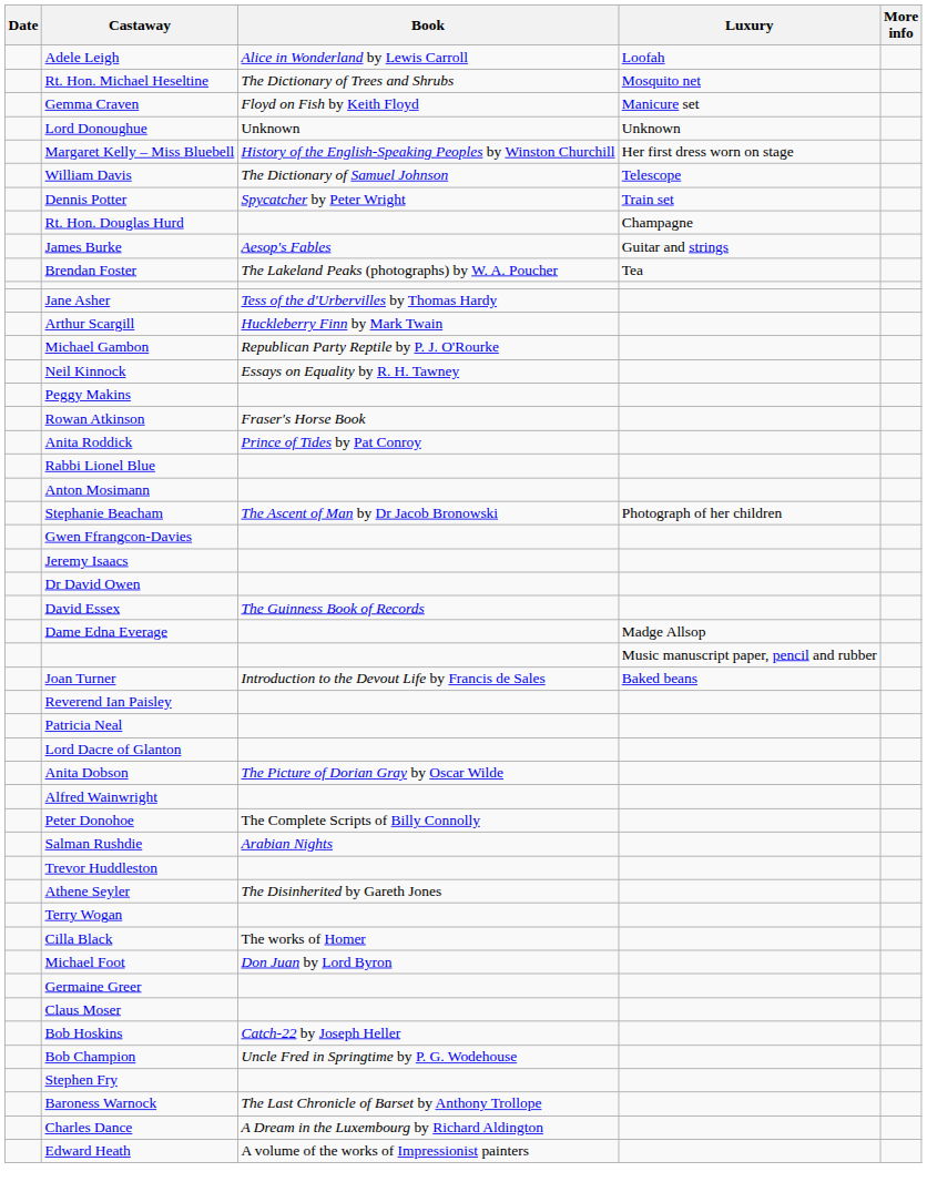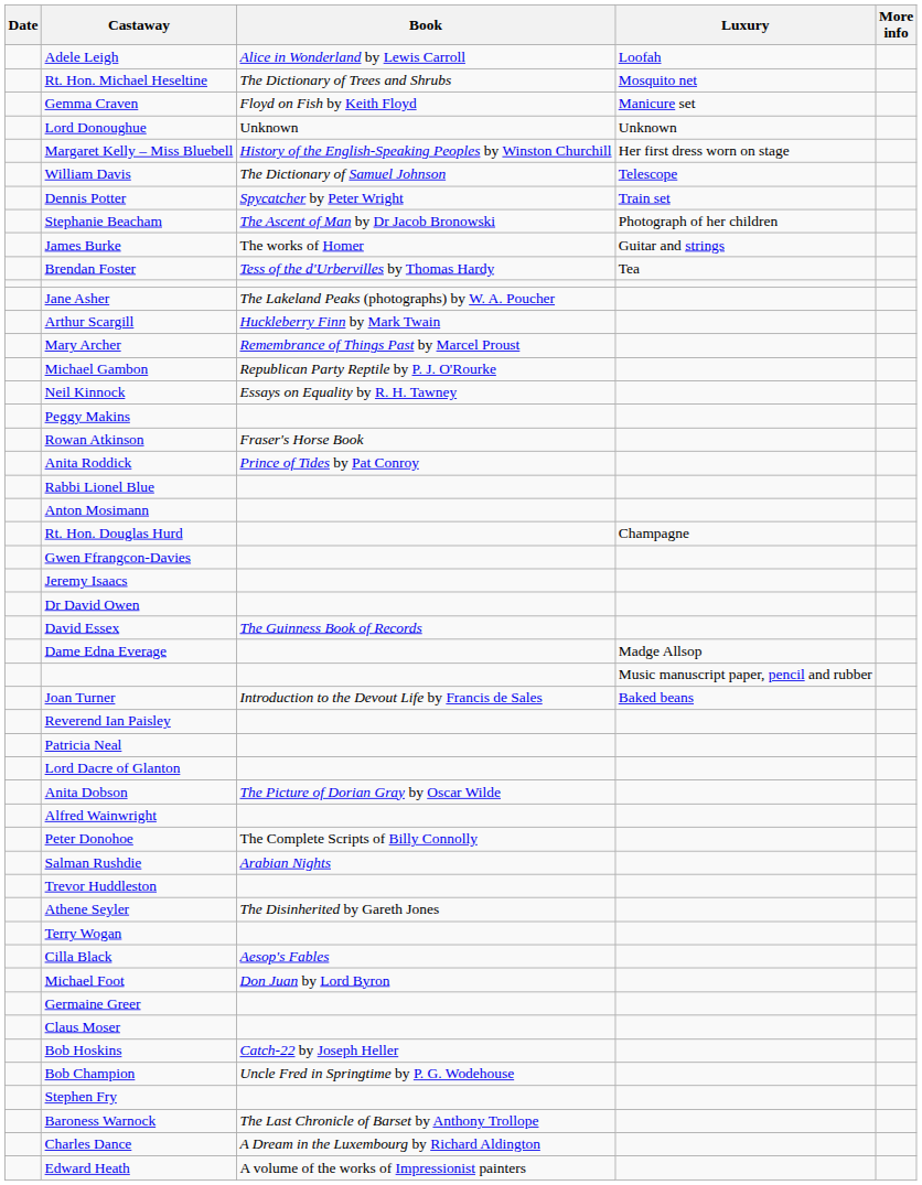 <table class="wikitable sortable">
 <tr>
 <th>Date</th>
 <th>Castaway</th>
 <th>Book</th>
 <th>Luxury</th>
 <th class="unsortable">More<br>info</th>
 </tr>
 <tr>
 <td></td>
 <td><a href='#'>Adele Leigh</a></td>
 <td><em><a href='#'>Alice in Wonderland</a></em> by <a href='#'>Lewis Carroll</a></td>
 <td><a href='#'>Loofah</a></td>
 <td></td>
 </tr>
 <tr>
 <td></td>
 <td><a href='#'>Rt. Hon. Michael Heseltine</a></td>
 <td><em>The Dictionary of Trees and Shrubs</em></td>
 <td><a href='#'>Mosquito net</a></td>
 <td></td>
 </tr>
 <tr>
 <td></td>
 <td><a href='#'>Gemma Craven</a></td>
 <td><em>Floyd on Fish</em> by <a href='#'>Keith Floyd</a></td>
 <td><a href='#'>Manicure</a> set</td>
 <td></td>
 </tr>
 <tr>
 <td></td>
 <td><a href='#'>Lord Donoughue</a></td>
 <td>Unknown</td>
 <td>Unknown</td>
 <td></td>
 </tr>
 <tr>
 <td></td>
 <td><a href='#'>Margaret Kelly – Miss Bluebell</a></td>
 <td><em><a href='#'>History of the English-Speaking Peoples</a></em> by <a href='#'>Winston Churchill</a></td>
 <td>Her first dress worn on stage</td>
 <td></td>
 </tr>
 <tr>
 <td></td>
 <td><a href='#'>William Davis</a></td>
 <td><em>The Dictionary of <a href='#'>Samuel Johnson</a></em></td>
 <td><a href='#'>Telescope</a></td>
 <td></td>
 </tr>
 <tr>
 <td></td>
 <td><a href='#'>Dennis Potter</a></td>
 <td><em><a href='#'>Spycatcher</a></em> by <a href='#'>Peter Wright</a></td>
 <td><a href='#'>Train set</a></td>
 <td></td>
 </tr>
 <tr>
 <td></td>
-<td><a href='#'>Rt. Hon. Douglas Hurd</a></td>
-<td></td>
-<td>Champagne</td>
+<td><a href='#'>Stephanie Beacham</a></td>
+<td><em><a href='#'>The Ascent of Man</a></em> by <a href='#'>Dr Jacob Bronowski</a></td>
+<td>Photograph of her children</td>
 <td></td>
 </tr>
 <tr>
 <td></td>
 <td><a href='#'>James Burke</a></td>
-<td><em><a href='#'>Aesop's Fables</a></em></td>
+<td>The works of <a href='#'>Homer</a></td>
 <td>Guitar and <a href='#'>strings</a></td>
 <td></td>
 </tr>
 <tr>
 <td></td>
 <td><a href='#'>Brendan Foster</a></td>
-<td><em>The Lakeland Peaks</em> (photographs) by <a href='#'>W. A. Poucher</a></td>
+<td><em><a href='#'>Tess of the d'Urbervilles</a></em> by <a href='#'>Thomas Hardy</a></td>
 <td>Tea</td>
 <td></td>
 </tr>
 <tr>
 <td></td>
 <td></td>
 <td></td>
 <td></td>
 <td></td>
 </tr>
 <tr>
 <td></td>
 <td><a href='#'>Jane Asher</a></td>
-<td><em><a href='#'>Tess of the d'Urbervilles</a></em> by <a href='#'>Thomas Hardy</a></td>
+<td><em>The Lakeland Peaks</em> (photographs) by <a href='#'>W. A. Poucher</a></td>
 <td></td>
 <td></td>
 </tr>
 <tr>
 <td></td>
 <td><a href='#'>Arthur Scargill</a></td>
 <td><em><a href='#'>Huckleberry Finn</a></em> by <a href='#'>Mark Twain</a></td>
+<td></td>
+<td></td>
+</tr>
+<tr>
+<td></td>
+<td><a href='#'>Mary Archer</a></td>
+<td><em><a href='#'>Remembrance of Things Past</a></em> by <a href='#'>Marcel Proust</a></td>
 <td></td>
 <td></td>
 </tr>
 <tr>
 <td></td>
 <td><a href='#'>Michael Gambon</a></td>
 <td><em>Republican Party Reptile</em> by <a href='#'>P. J. O'Rourke</a></td>
 <td></td>
 <td></td>
 </tr>
 <tr>
 <td></td>
 <td><a href='#'>Neil Kinnock</a></td>
 <td><em>Essays on Equality</em> by <a href='#'>R. H. Tawney</a></td>
 <td></td>
 <td></td>
 </tr>
 <tr>
 <td></td>
 <td><a href='#'>Peggy Makins</a></td>
 <td></td>
 <td></td>
 <td></td>
 </tr>
 <tr>
 <td></td>
 <td><a href='#'>Rowan Atkinson</a></td>
 <td><em>Fraser's Horse Book</em></td>
 <td></td>
 <td></td>
 </tr>
 <tr>
 <td></td>
 <td><a href='#'>Anita Roddick</a></td>
 <td><em><a href='#'>Prince of Tides</a></em> by <a href='#'>Pat Conroy</a></td>
 <td></td>
 <td></td>
 </tr>
 <tr>
 <td></td>
 <td><a href='#'>Rabbi Lionel Blue</a></td>
 <td></td>
 <td></td>
 <td></td>
 </tr>
 <tr>
 <td></td>
 <td><a href='#'>Anton Mosimann</a></td>
 <td></td>
 <td></td>
 <td></td>
 </tr>
 <tr>
 <td></td>
-<td><a href='#'>Stephanie Beacham</a></td>
-<td><em><a href='#'>The Ascent of Man</a></em> by <a href='#'>Dr Jacob Bronowski</a></td>
-<td>Photograph of her children</td>
+<td><a href='#'>Rt. Hon. Douglas Hurd</a></td>
+<td></td>
+<td>Champagne</td>
 <td></td>
 </tr>
 <tr>
 <td></td>
 <td><a href='#'>Gwen Ffrangcon-Davies</a></td>
 <td></td>
 <td></td>
 <td></td>
 </tr>
 <tr>
 <td></td>
 <td><a href='#'>Jeremy Isaacs</a></td>
 <td></td>
 <td></td>
 <td></td>
 </tr>
 <tr>
 <td></td>
 <td><a href='#'>Dr David Owen</a></td>
 <td></td>
 <td></td>
 <td></td>
 </tr>
 <tr>
 <td></td>
 <td><a href='#'>David Essex</a></td>
 <td><em><a href='#'>The Guinness Book of Records</a></em></td>
 <td></td>
 <td></td>
 </tr>
 <tr>
 <td></td>
 <td><a href='#'>Dame Edna Everage</a></td>
 <td></td>
 <td>Madge Allsop</td>
 <td></td>
 </tr>
 <tr>
 <td></td>
 <td></td>
 <td></td>
 <td>Music manuscript paper, <a href='#'>pencil</a> and rubber</td>
 <td></td>
 </tr>
 <tr>
 <td></td>
 <td><a href='#'>Joan Turner</a></td>
 <td><em>Introduction to the Devout Life</em> by <a href='#'>Francis de Sales</a></td>
 <td><a href='#'>Baked beans</a></td>
 <td></td>
 </tr>
 <tr>
 <td></td>
 <td><a href='#'>Reverend Ian Paisley</a></td>
 <td></td>
 <td></td>
 <td></td>
 </tr>
 <tr>
 <td></td>
 <td><a href='#'>Patricia Neal</a></td>
 <td></td>
 <td></td>
 <td></td>
 </tr>
 <tr>
 <td></td>
 <td><a href='#'>Lord Dacre of Glanton</a></td>
 <td></td>
 <td></td>
 <td></td>
 </tr>
 <tr>
 <td></td>
 <td><a href='#'>Anita Dobson</a></td>
 <td><em><a href='#'>The Picture of Dorian Gray</a></em> by <a href='#'>Oscar Wilde</a></td>
 <td></td>
 <td></td>
 </tr>
 <tr>
 <td></td>
 <td><a href='#'>Alfred Wainwright</a></td>
 <td></td>
 <td></td>
 <td></td>
 </tr>
 <tr>
 <td></td>
 <td><a href='#'>Peter Donohoe</a></td>
 <td>The Complete Scripts of <a href='#'>Billy Connolly</a></td>
 <td></td>
 <td></td>
 </tr>
 <tr>
 <td></td>
 <td><a href='#'>Salman Rushdie</a></td>
 <td><em><a href='#'>Arabian Nights</a></em></td>
 <td></td>
 <td></td>
 </tr>
 <tr>
 <td></td>
 <td><a href='#'>Trevor Huddleston</a></td>
 <td></td>
 <td></td>
 <td></td>
 </tr>
 <tr>
 <td></td>
 <td><a href='#'>Athene Seyler</a></td>
 <td><em>The Disinherited</em> by Gareth Jones</td>
 <td></td>
 <td></td>
 </tr>
 <tr>
 <td></td>
 <td><a href='#'>Terry Wogan</a></td>
 <td></td>
 <td></td>
 <td></td>
 </tr>
 <tr>
 <td></td>
 <td><a href='#'>Cilla Black</a></td>
-<td>The works of <a href='#'>Homer</a></td>
+<td><em><a href='#'>Aesop's Fables</a></em></td>
 <td></td>
 <td></td>
 </tr>
 <tr>
 <td></td>
 <td><a href='#'>Michael Foot</a></td>
 <td><em><a href='#'>Don Juan</a></em> by <a href='#'>Lord Byron</a></td>
 <td></td>
 <td></td>
 </tr>
 <tr>
 <td></td>
 <td><a href='#'>Germaine Greer</a></td>
 <td></td>
 <td></td>
 <td></td>
 </tr>
 <tr>
 <td></td>
 <td><a href='#'>Claus Moser</a></td>
 <td></td>
 <td></td>
 <td></td>
 </tr>
 <tr>
 <td></td>
 <td><a href='#'>Bob Hoskins</a></td>
 <td><em><a href='#'>Catch-22</a></em> by <a href='#'>Joseph Heller</a></td>
 <td></td>
 <td></td>
 </tr>
 <tr>
 <td></td>
 <td><a href='#'>Bob Champion</a></td>
 <td><em>Uncle Fred in Springtime</em> by <a href='#'>P. G. Wodehouse</a></td>
 <td></td>
 <td></td>
 </tr>
 <tr>
 <td></td>
 <td><a href='#'>Stephen Fry</a></td>
 <td></td>
 <td></td>
 <td></td>
 </tr>
 <tr>
 <td></td>
 <td><a href='#'>Baroness Warnock</a></td>
 <td><em>The Last Chronicle of Barset</em> by <a href='#'>Anthony Trollope</a></td>
 <td></td>
 <td></td>
 </tr>
 <tr>
 <td></td>
 <td><a href='#'>Charles Dance</a></td>
 <td><em>A Dream in the Luxembourg</em> by <a href='#'>Richard Aldington</a></td>
 <td></td>
 <td></td>
 </tr>
 <tr>
 <td></td>
 <td><a href='#'>Edward Heath</a></td>
 <td>A volume of the works of <a href='#'>Impressionist</a> painters</td>
 <td></td>
 <td></td>
 </tr>
 </table>
